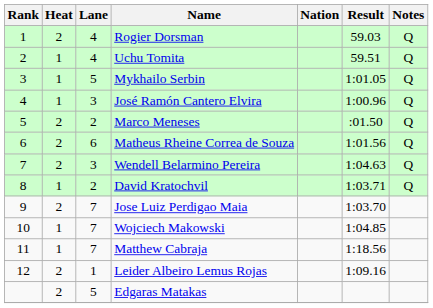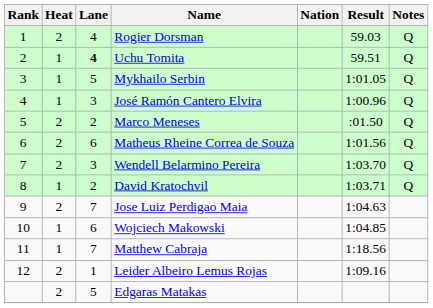 <table class="wikitable sortable" style="text-align:center">
 <tr>
 <th>Rank</th>
 <th>Heat</th>
 <th>Lane</th>
 <th>Name</th>
 <th>Nation</th>
 <th>Result</th>
 <th>Notes</th>
 </tr>
 <tr bgcolor=ccffcc>
 <td>1</td>
 <td>2</td>
 <td>4</td>
 <td align=left><a href='#'>Rogier Dorsman</a></td>
 <td align=left></td>
 <td>59.03</td>
 <td>Q</td>
 </tr>
 <tr bgcolor=ccffcc>
 <td>2</td>
 <td>1</td>
-<td>4</td>
+<td><strong>4</strong></td>
 <td align=left><a href='#'>Uchu Tomita</a></td>
 <td align=left></td>
 <td>59.51</td>
 <td>Q</td>
 </tr>
 <tr bgcolor=ccffcc>
 <td>3</td>
 <td>1</td>
 <td>5</td>
 <td align=left><a href='#'>Mykhailo Serbin</a></td>
 <td align=left></td>
 <td>1:01.05</td>
 <td>Q</td>
 </tr>
 <tr bgcolor=ccffcc>
 <td>4</td>
 <td>1</td>
 <td>3</td>
 <td align=left><a href='#'>José Ramón Cantero Elvira</a></td>
 <td align=left></td>
 <td>1:00.96</td>
 <td>Q</td>
 </tr>
 <tr bgcolor=ccffcc>
 <td>5</td>
 <td>2</td>
 <td>2</td>
 <td align=left><a href='#'>Marco Meneses</a></td>
 <td align=left></td>
 <td>:01.50</td>
 <td>Q</td>
 </tr>
 <tr bgcolor=ccffcc>
 <td>6</td>
 <td>2</td>
 <td>6</td>
 <td align=left><a href='#'>Matheus Rheine Correa de Souza</a></td>
 <td align=left></td>
 <td>1:01.56</td>
 <td>Q</td>
 </tr>
 <tr bgcolor=ccffcc>
 <td>7</td>
 <td>2</td>
 <td>3</td>
 <td align=left><a href='#'>Wendell Belarmino Pereira</a></td>
 <td align=left></td>
-<td>1:04.63</td>
+<td>1:03.70</td>
 <td>Q</td>
 </tr>
 <tr bgcolor=ccffcc>
 <td>8</td>
 <td>1</td>
 <td>2</td>
 <td align=left><a href='#'>David Kratochvil</a></td>
 <td align=left></td>
 <td>1:03.71</td>
 <td>Q</td>
 </tr>
 <tr>
 <td>9</td>
 <td>2</td>
 <td>7</td>
 <td align=left><a href='#'>Jose Luiz Perdigao Maia</a></td>
 <td align=left></td>
-<td>1:03.70</td>
+<td>1:04.63</td>
 <td></td>
 </tr>
 <tr>
 <td>10</td>
 <td>1</td>
-<td>7</td>
+<td>6</td>
 <td align=left><a href='#'>Wojciech Makowski</a></td>
 <td align=left></td>
 <td>1:04.85</td>
 <td></td>
 </tr>
 <tr>
 <td>11</td>
 <td>1</td>
 <td>7</td>
 <td align=left><a href='#'>Matthew Cabraja</a></td>
 <td align=left></td>
 <td>1:18.56</td>
 <td></td>
 </tr>
 <tr>
 <td>12</td>
 <td>2</td>
 <td>1</td>
 <td align=left><a href='#'>Leider Albeiro Lemus Rojas</a></td>
 <td align=left></td>
 <td>1:09.16</td>
 <td></td>
 </tr>
 <tr>
 <td></td>
 <td>2</td>
 <td>5</td>
 <td align=left><a href='#'>Edgaras Matakas</a></td>
 <td align=left></td>
 <td data-sort-value=9:99.99></td>
 <td></td>
 </tr>
 <tr>
 </tr>
 </table>
